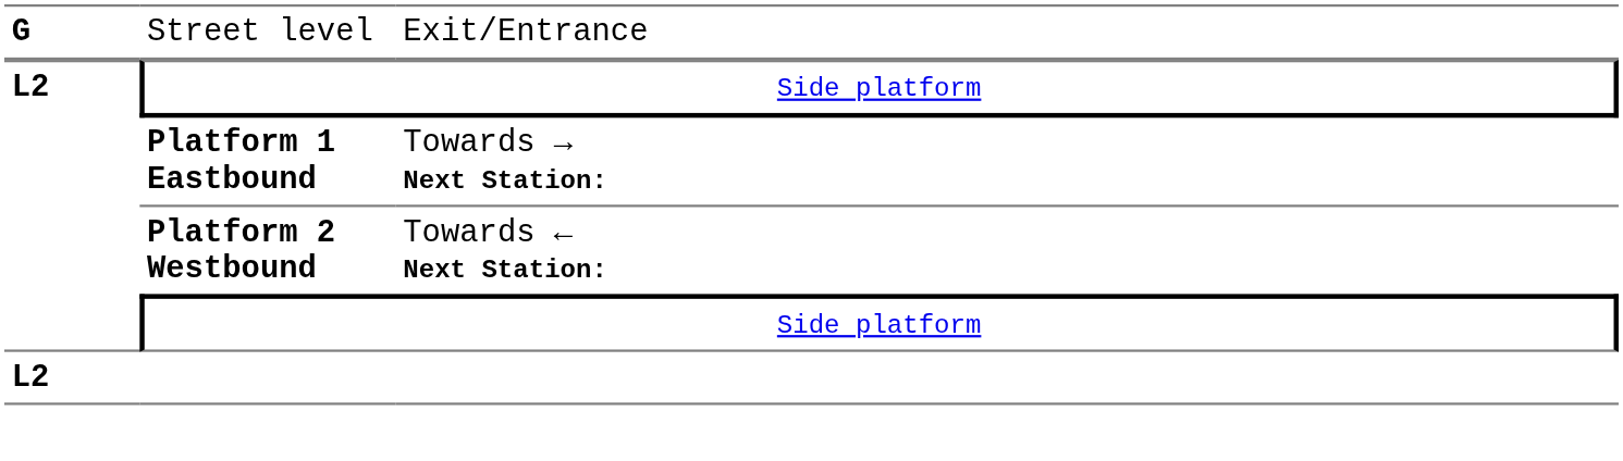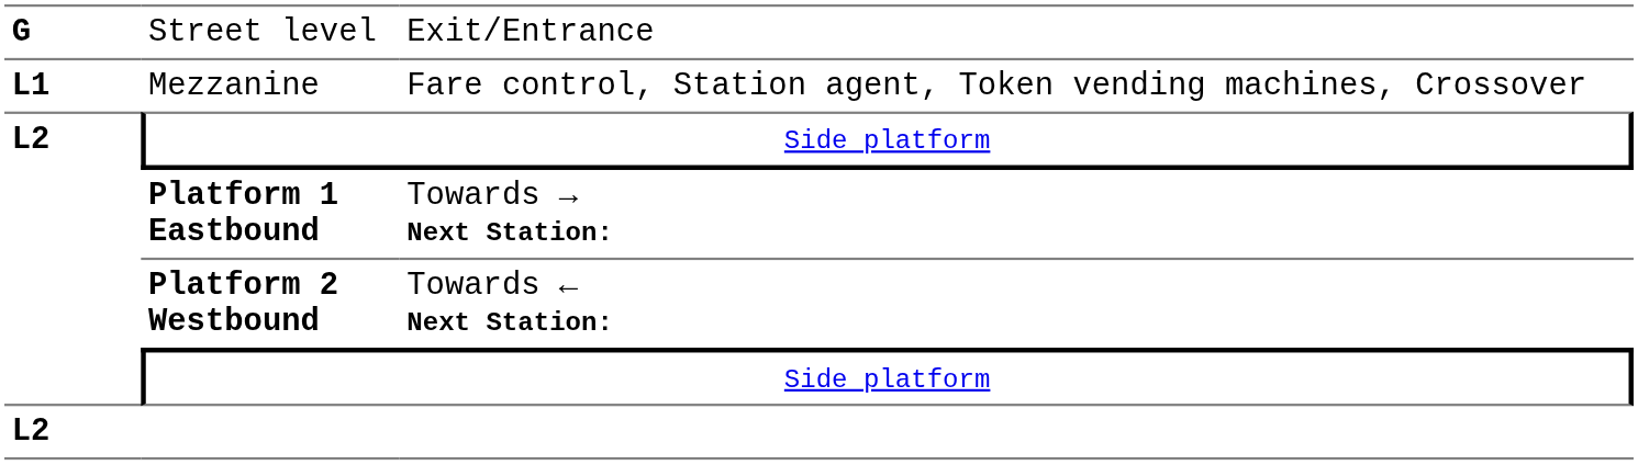 <table border="0" cellspacing="0" cellpadding="3">
 <tr>
 <td style="border-bottom:solid 1px gray;border-top:solid 1px gray;" width="50" valign="top"><strong>G</strong></td>
 <td style="border-top:solid 1px gray;border-bottom:solid 1px gray;" width="100" valign="top">Street level</td>
 <td style="border-top:solid 1px gray;border-bottom:solid 1px gray;" width="500" valign="top">Exit/Entrance</td>
+</tr>
+<tr>
+<td valign="top"><strong>L1</strong></td>
+<td valign="top">Mezzanine</td>
+<td valign="top">Fare control, Station agent, Token vending machines, Crossover</td>
 </tr>
 <tr>
 <td rowspan="4" style="border-top:solid 1px gray;border-bottom:solid 1px gray;" width="50" valign="top"><strong>L2</strong></td>
 <td colspan="2" style="border-top:solid 1px gray;border-right:solid 2px black;border-left:solid 2px black;border-bottom:solid 2px black;text-align:center;"><small><a href='#'>Side platform</a></small></td>
 </tr>
 <tr>
 <td style="border-bottom:solid 1px gray;" width="100"><span><strong>Platform 1</strong><br><strong>Eastbound</strong></span></td>
 <td style="border-bottom:solid 1px gray;" width="500">Towards →  <br><small><strong>Next Station:</strong>  </small></td>
 </tr>
 <tr>
 <td><span><strong>Platform 2</strong><br><strong>Westbound</strong></span></td>
 <td>Towards ←  <br><small><strong>Next Station:</strong>  </small></td>
 </tr>
 <tr>
 <td colspan="2" style="border-top:solid 2px black;border-right:solid 2px black;border-left:solid 2px black;border-bottom:solid 1px gray;" align="center"><small><a href='#'>Side platform</a></small></td>
 </tr>
 <tr>
 <td rowspan="2" style="border-bottom:solid 1px gray;" width="50" valign="top"><strong>L2</strong></td>
 <td style="border-bottom:solid 1px gray;" width="100"></td>
 <td style="border-bottom:solid 1px gray;" width="500"></td>
 </tr>
 <tr>
 </tr>
 </table>
